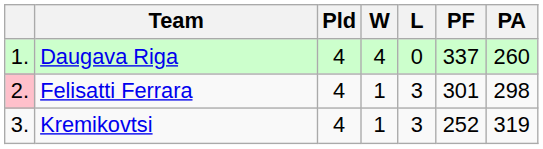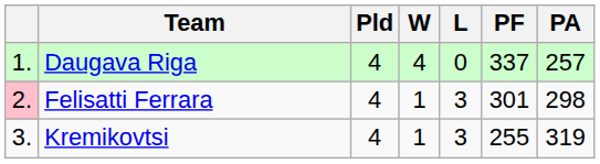 <table class=wikitable style="text-align:center">
 <tr>
 <th width=15></th>
 <th width=200>Team</th>
 <th width=20>Pld</th>
 <th width=20>W</th>
 <th width=20>L</th>
 <th width=30>PF</th>
 <th width=30>PA</th>
 </tr>
 <tr style="background: #ccffcc;">
 <td>1.</td>
 <td align=left> <a href='#'>Daugava Riga</a></td>
 <td>4</td>
 <td>4</td>
 <td>0</td>
 <td>337</td>
-<td>260</td>
+<td>257</td>
 </tr>
 <tr>
 <td style="background: pink;">2.</td>
 <td align=left> <a href='#'>Felisatti Ferrara</a></td>
 <td>4</td>
 <td>1</td>
 <td>3</td>
 <td>301</td>
 <td>298</td>
 </tr>
 <tr>
 <td>3.</td>
 <td align=left> <a href='#'>Kremikovtsi</a></td>
 <td>4</td>
 <td>1</td>
 <td>3</td>
-<td>252</td>
+<td>255</td>
 <td>319</td>
 </tr>
 </table>
